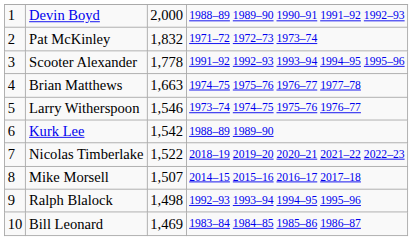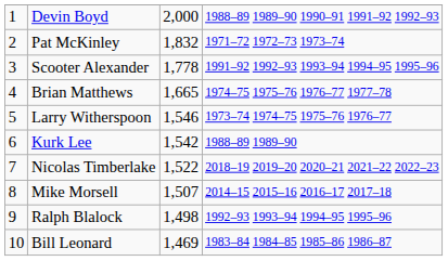 <table class="wikitable"92>
 <tr>
 </tr>
 <tr>
 <td>1</td>
 <td><a href='#'>Devin Boyd</a></td>
 <td>2,000</td>
 <td style="font-size:80%;"><a href='#'>1988–89</a> <a href='#'>1989–90</a> <a href='#'>1990–91</a> <a href='#'>1991–92</a> <a href='#'>1992–93</a></td>
 </tr>
 <tr>
 <td>2</td>
 <td>Pat McKinley</td>
 <td>1,832</td>
 <td style="font-size:80%;"><a href='#'>1971–72</a> <a href='#'>1972–73</a> <a href='#'>1973–74</a></td>
 </tr>
 <tr>
 <td>3</td>
 <td>Scooter Alexander</td>
 <td>1,778</td>
 <td style="font-size:80%;"><a href='#'>1991–92</a> <a href='#'>1992–93</a> <a href='#'>1993–94</a> <a href='#'>1994–95</a> <a href='#'>1995–96</a></td>
 </tr>
 <tr>
 <td>4</td>
 <td>Brian Matthews</td>
-<td>1,663</td>
+<td>1,665</td>
 <td style="font-size:80%;"><a href='#'>1974–75</a> <a href='#'>1975–76</a> <a href='#'>1976–77</a> <a href='#'>1977–78</a></td>
 </tr>
 <tr>
 <td>5</td>
 <td>Larry Witherspoon</td>
 <td>1,546</td>
 <td style="font-size:80%;"><a href='#'>1973–74</a> <a href='#'>1974–75</a> <a href='#'>1975–76</a> <a href='#'>1976–77</a></td>
 </tr>
 <tr>
 <td>6</td>
 <td><a href='#'>Kurk Lee</a></td>
 <td>1,542</td>
 <td style="font-size:80%;"><a href='#'>1988–89</a> <a href='#'>1989–90</a></td>
 </tr>
 <tr>
 <td>7</td>
 <td>Nicolas Timberlake</td>
 <td>1,522</td>
 <td style="font-size:80%;"><a href='#'>2018–19</a> <a href='#'>2019–20</a> <a href='#'>2020–21</a> <a href='#'>2021–22</a> <a href='#'>2022–23</a></td>
 </tr>
 <tr>
 <td>8</td>
 <td>Mike Morsell</td>
 <td>1,507</td>
 <td style="font-size:80%;"><a href='#'>2014–15</a> <a href='#'>2015–16</a> <a href='#'>2016–17</a> <a href='#'>2017–18</a></td>
 </tr>
 <tr>
 <td>9</td>
 <td>Ralph Blalock</td>
 <td>1,498</td>
 <td style="font-size:80%;"><a href='#'>1992–93</a> <a href='#'>1993–94</a> <a href='#'>1994–95</a> <a href='#'>1995–96</a></td>
 </tr>
 <tr>
 <td>10</td>
 <td>Bill Leonard</td>
 <td>1,469</td>
 <td style="font-size:80%;"><a href='#'>1983–84</a> <a href='#'>1984–85</a> <a href='#'>1985–86</a> <a href='#'>1986–87</a></td>
 </tr>
 </table>
